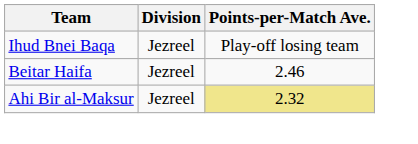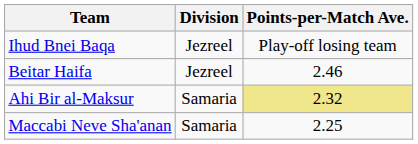 <table class="wikitable" style="text-align:center">
 <tr>
 <th>Team</th>
 <th>Division</th>
 <th>Points-per-Match Ave.</th>
 </tr>
 <tr>
 <td align=left><a href='#'>Ihud Bnei Baqa</a></td>
 <td>Jezreel</td>
 <td>Play-off losing team</td>
 </tr>
 <tr>
 <td align=left><a href='#'>Beitar Haifa</a></td>
 <td>Jezreel</td>
 <td>2.46</td>
 </tr>
 <tr>
 <td align=left><a href='#'>Ahi Bir al-Maksur</a></td>
-<td>Jezreel</td>
+<td>Samaria</td>
 <td style="background: khaki;">2.32</td>
 </tr>
+<tr>
+<td align=left><a href='#'>Maccabi Neve Sha'anan</a></td>
+<td>Samaria</td>
+<td>2.25</td>
+</tr>
 </table>
